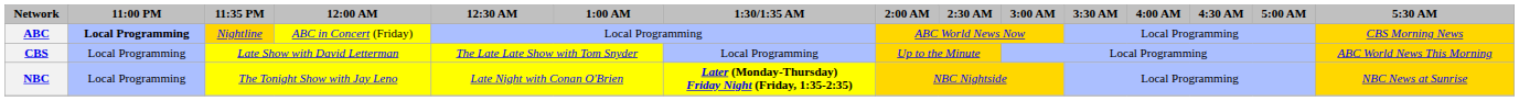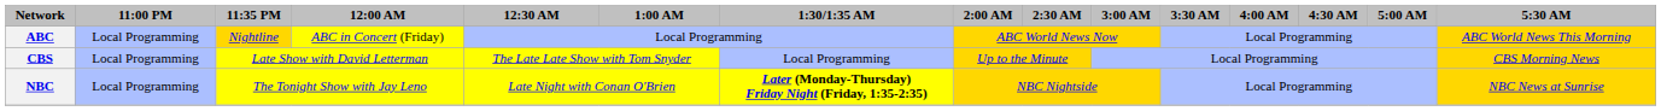 <table class="wikitable" style="width:100%;margin-right:0;text-align:center">
 <tr>
 <th colspan="2" style="background-color:#C0C0C0;text-align:center">Network</th>
 <th style="background-color:#C0C0C0;text-align:center">11:00 PM</th>
 <th style="background-color:#C0C0C0;text-align:center">11:35 PM</th>
 <th style="background-color:#C0C0C0;text-align:center">12:00 AM</th>
 <th style="background-color:#C0C0C0;text-align:center">12:30 AM</th>
 <th style="background-color:#C0C0C0;text-align:center">1:00 AM</th>
 <th style="background-color:#C0C0C0;text-align:center">1:30/1:35 AM</th>
 <th style="background-color:#C0C0C0;text-align:center">2:00 AM</th>
 <th style="background-color:#C0C0C0;text-align:center">2:30 AM</th>
 <th style="background-color:#C0C0C0;text-align:center">3:00 AM</th>
 <th style="background-color:#C0C0C0;text-align:center">3:30 AM</th>
 <th style="background-color:#C0C0C0;text-align:center">4:00 AM</th>
 <th style="background-color:#C0C0C0;text-align:center">4:30 AM</th>
 <th style="background-color:#C0C0C0;text-align:center">5:00 AM</th>
 <th style="background-color:#C0C0C0;text-align:center">5:30 AM</th>
 </tr>
 <tr>
 <th colspan="2"><a href='#'>ABC</a></th>
-<td colspan="1" style="background:#abbfff"><strong>Local Programming</strong></td>
+<td colspan="1" style="background:#abbfff">Local Programming</td>
 <td colspan="1" style="background:gold"><em><a href='#'>Nightline</a></em></td>
 <td colspan="1" style="background:yellow"><em><a href='#'>ABC in Concert</a></em> (Friday)</td>
 <td colspan="3" style="background:#abbfff">Local Programming</td>
 <td colspan="3" style="background:gold"><em><a href='#'>ABC World News Now</a></em></td>
 <td colspan="4" style="background:#abbfff">Local Programming</td>
-<td colspan="1" style="background:gold"><em><a href='#'>CBS Morning News</a></em></td>
+<td colspan="1" style="background:gold"><em><a href='#'>ABC World News This Morning</a></em></td>
 </tr>
 <tr>
 <th colspan="2"><a href='#'>CBS</a></th>
 <td colspan="1" style="background:#abbfff">Local Programming</td>
 <td colspan="2" style="background:yellow"><em><a href='#'>Late Show with David Letterman</a></em></td>
 <td colspan="2" style="background:yellow"><em><a href='#'>The Late Late Show with Tom Snyder</a></em></td>
 <td colspan="1" style="background:#abbfff">Local Programming</td>
 <td colspan="2" style="background:gold"><em><a href='#'>Up to the Minute</a></em></td>
 <td colspan="5" style="background:#abbfff">Local Programming</td>
-<td colspan="1" style="background:gold"><em><a href='#'>ABC World News This Morning</a></em></td>
+<td colspan="1" style="background:gold"><em><a href='#'>CBS Morning News</a></em></td>
 </tr>
 <tr>
 <th colspan="2"><a href='#'>NBC</a></th>
 <td colspan="1" style="background:#abbfff">Local Programming</td>
 <td colspan="2" style="background:yellow"><em><a href='#'>The Tonight Show with Jay Leno</a></em></td>
 <td colspan="2" style="background:yellow"><em><a href='#'>Late Night with Conan O'Brien</a></em></td>
 <td colspan="1" style="background:yellow"><strong><em><a href='#'>Later</a></em> (Monday-Thursday) <br> <em><a href='#'>Friday Night</a></em> (Friday, 1:35-2:35)</strong></td>
 <td colspan="3" style="background:gold"><em><a href='#'>NBC Nightside</a></em></td>
 <td colspan="4" style="background:#abbfff">Local Programming</td>
 <td colspan="1" style="background:gold"><em><a href='#'>NBC News at Sunrise</a></em></td>
 </tr>
 <tr>
 </tr>
 </table>
